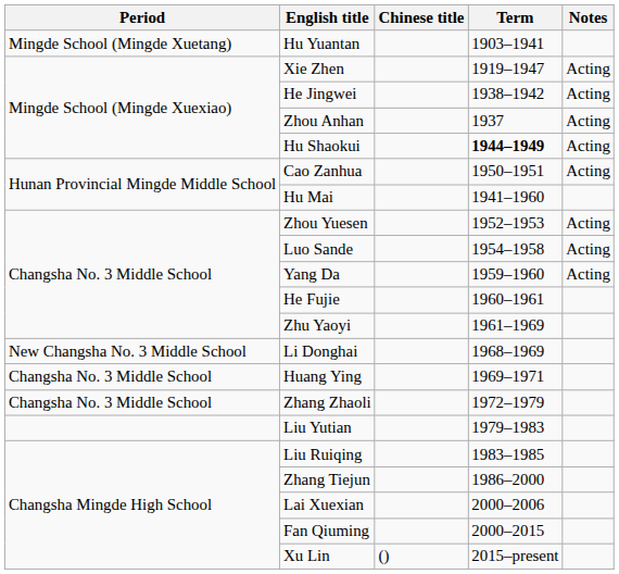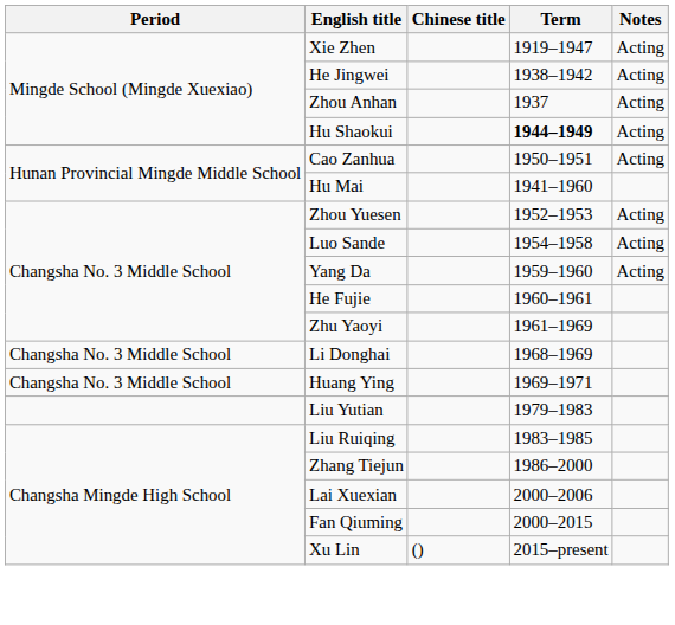 <table class="wikitable">
 <tr>
 <th>Period</th>
 <th>English title</th>
 <th>Chinese title</th>
 <th>Term</th>
 <th>Notes</th>
-</tr>
-<tr>
-<td>Mingde School (Mingde Xuetang)</td>
-<td>Hu Yuantan</td>
-<td></td>
-<td>1903–1941</td>
-<td></td>
 </tr>
 <tr>
 <td rowspan=4>Mingde School (Mingde Xuexiao)</td>
 <td>Xie Zhen</td>
 <td></td>
 <td>1919–1947</td>
 <td>Acting</td>
 </tr>
 <tr>
 <td>He Jingwei</td>
 <td></td>
 <td>1938–1942</td>
 <td>Acting</td>
 </tr>
 <tr>
 <td>Zhou Anhan</td>
 <td></td>
 <td>1937</td>
 <td>Acting</td>
 </tr>
 <tr>
 <td>Hu Shaokui</td>
 <td></td>
 <td><strong>1944–1949</strong></td>
 <td>Acting</td>
 </tr>
 <tr>
 <td rowspan=2>Hunan Provincial Mingde Middle School</td>
 <td>Cao Zanhua</td>
 <td></td>
 <td>1950–1951</td>
 <td>Acting</td>
 </tr>
 <tr>
 <td>Hu Mai</td>
 <td></td>
 <td>1941–1960</td>
 <td></td>
 </tr>
 <tr>
 <td rowspan=5>Changsha No. 3 Middle School</td>
 <td>Zhou Yuesen</td>
 <td></td>
 <td>1952–1953</td>
 <td>Acting</td>
 </tr>
 <tr>
 <td>Luo Sande</td>
 <td></td>
 <td>1954–1958</td>
 <td>Acting</td>
 </tr>
 <tr>
 <td>Yang Da</td>
 <td></td>
 <td>1959–1960</td>
 <td>Acting</td>
 </tr>
 <tr>
 <td>He Fujie</td>
 <td></td>
 <td>1960–1961</td>
 <td></td>
 </tr>
 <tr>
 <td>Zhu Yaoyi</td>
 <td></td>
 <td>1961–1969</td>
 <td></td>
 </tr>
 <tr>
-<td>New Changsha No. 3 Middle School</td>
+<td>Changsha No. 3 Middle School</td>
 <td>Li Donghai</td>
 <td></td>
 <td>1968–1969</td>
 <td></td>
 </tr>
 <tr>
 <td>Changsha No. 3 Middle School</td>
 <td>Huang Ying</td>
 <td></td>
 <td>1969–1971</td>
-<td></td>
-</tr>
-<tr>
-<td>Changsha No. 3 Middle School</td>
-<td>Zhang Zhaoli</td>
-<td></td>
-<td>1972–1979</td>
 <td></td>
 </tr>
 <tr>
 <td></td>
 <td>Liu Yutian</td>
 <td></td>
 <td>1979–1983</td>
 <td></td>
 </tr>
 <tr>
 <td rowspan=5>Changsha Mingde High School</td>
 <td>Liu Ruiqing</td>
 <td></td>
 <td>1983–1985</td>
 <td></td>
 </tr>
 <tr>
 <td>Zhang Tiejun</td>
 <td></td>
 <td>1986–2000</td>
 <td></td>
 </tr>
 <tr>
 <td>Lai Xuexian</td>
 <td></td>
 <td>2000–2006</td>
 <td></td>
 </tr>
 <tr>
 <td>Fan Qiuming</td>
 <td></td>
 <td>2000–2015</td>
 <td></td>
 </tr>
 <tr>
 <td>Xu Lin</td>
 <td>()</td>
 <td>2015–present</td>
 <td></td>
 </tr>
 </table>
